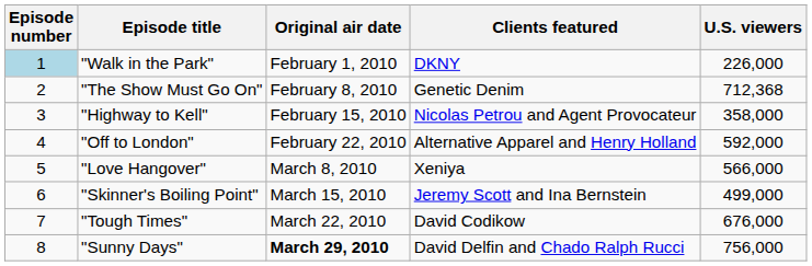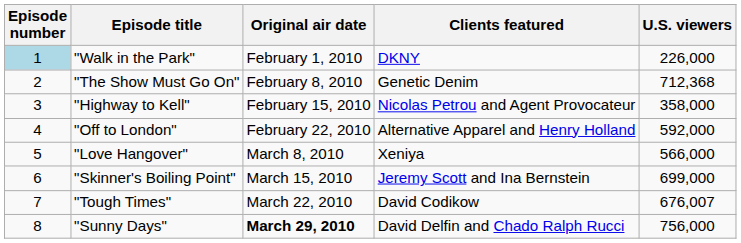 <table class="wikitable">
 <tr>
 <th>Episode<br>number</th>
 <th>Episode title</th>
 <th>Original air date</th>
 <th>Clients featured</th>
 <th>U.S. viewers<br></th>
 </tr>
 <tr>
 <td align="center" style="background: lightblue;">1</td>
 <td>"Walk in the Park"</td>
 <td>February 1, 2010</td>
 <td><a href='#'>DKNY</a></td>
 <td align="center">226,000</td>
 </tr>
 <tr>
 <td align="center">2</td>
 <td>"The Show Must Go On"</td>
 <td>February 8, 2010</td>
 <td>Genetic Denim</td>
 <td align="center">712,368</td>
 </tr>
 <tr>
 <td align="center">3</td>
 <td>"Highway to Kell"</td>
 <td>February 15, 2010</td>
 <td><a href='#'>Nicolas Petrou</a> and Agent Provocateur</td>
 <td align="center">358,000</td>
 </tr>
 <tr>
 <td align="center">4</td>
 <td>"Off to London"</td>
 <td>February 22, 2010</td>
 <td>Alternative Apparel and <a href='#'>Henry Holland</a></td>
 <td align="center">592,000</td>
 </tr>
 <tr>
 <td align="center">5</td>
 <td>"Love Hangover"</td>
 <td>March 8, 2010</td>
 <td>Xeniya</td>
 <td align="center">566,000</td>
 </tr>
 <tr>
 <td align="center">6</td>
 <td>"Skinner's Boiling Point"</td>
 <td>March 15, 2010</td>
 <td><a href='#'>Jeremy Scott</a> and Ina Bernstein</td>
-<td align="center">499,000</td>
+<td align="center">699,000</td>
 </tr>
 <tr>
 <td align="center">7</td>
 <td>"Tough Times"</td>
 <td>March 22, 2010</td>
 <td>David Codikow</td>
-<td align="center">676,000</td>
+<td align="center">676,007</td>
 </tr>
 <tr>
 <td align="center">8</td>
 <td>"Sunny Days"</td>
 <td><strong>March 29, 2010</strong></td>
 <td>David Delfin and <a href='#'>Chado Ralph Rucci</a></td>
 <td align="center">756,000</td>
 </tr>
 </table>
